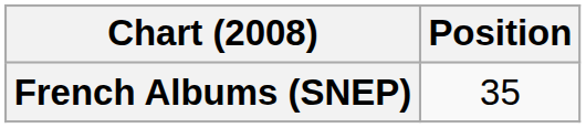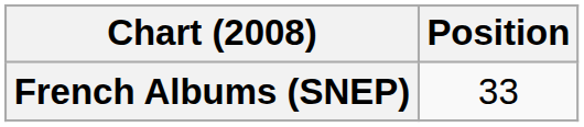 <table class="wikitable plainrowheaders" style="text-align:center">
 <tr>
 <th scope="col">Chart (2008)</th>
 <th scope="col">Position</th>
 </tr>
 <tr>
 <th scope="row">French Albums (SNEP)</th>
-<td>35</td>
+<td>33</td>
 </tr>
 </table>
